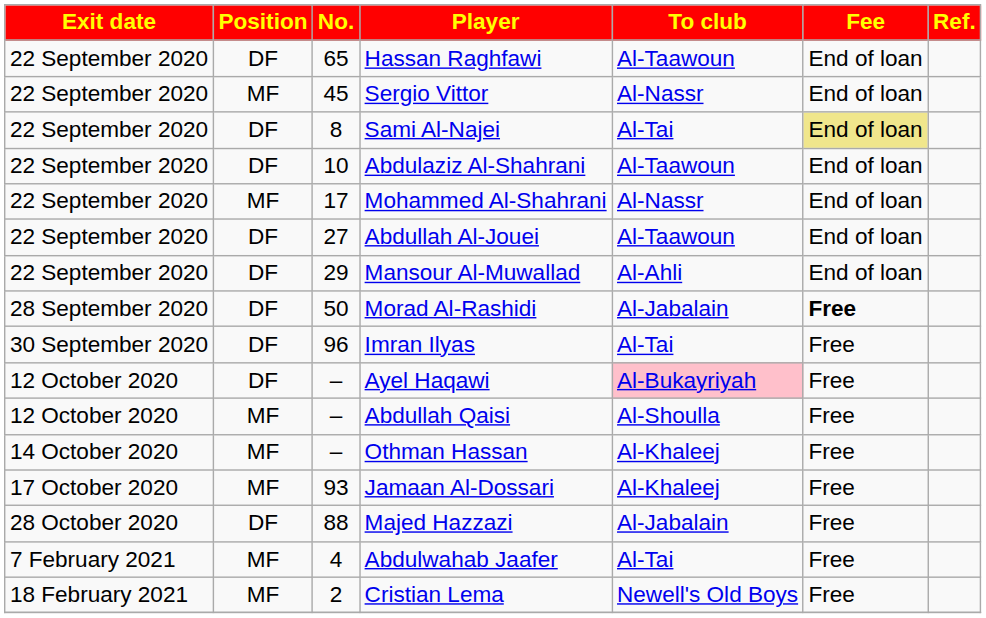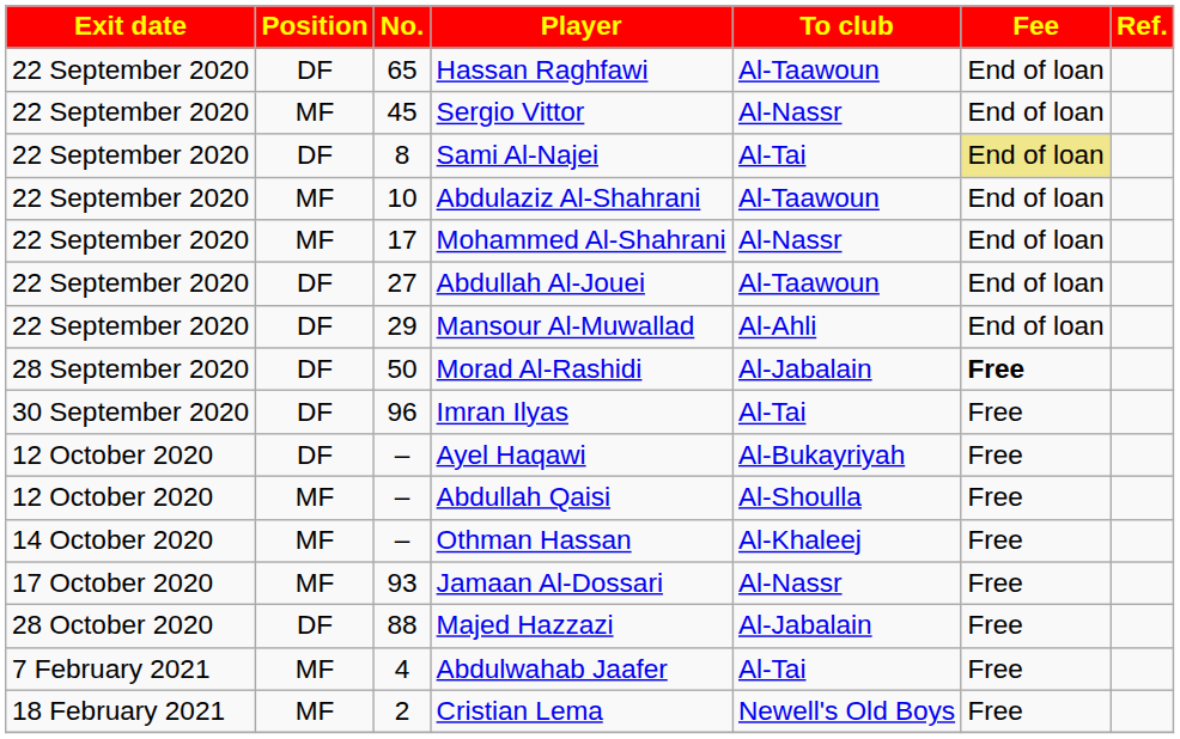 <table class="wikitable sortable">
 <tr>
 <th style="background:red; color:yellow;"><strong>Exit date</strong></th>
 <th style="background:red; color:yellow;"><strong>Position</strong></th>
 <th style="background:red; color:yellow;"><strong>No.</strong></th>
 <th style="background:red; color:yellow;"><strong>Player</strong></th>
 <th style="background:red; color:yellow;"><strong>To club</strong></th>
 <th style="background:red; color:yellow;"><strong>Fee</strong></th>
 <th style="background:red; color:yellow;"><strong>Ref.</strong></th>
 </tr>
 <tr>
 <td>22 September 2020</td>
 <td style="text-align:center;">DF</td>
 <td style="text-align:center;">65</td>
 <td style="text-align:left;"> <a href='#'>Hassan Raghfawi</a></td>
 <td style="text-align:left;"> <a href='#'>Al-Taawoun</a></td>
 <td>End of loan</td>
 <td></td>
 </tr>
 <tr>
 <td>22 September 2020</td>
 <td style="text-align:center;">MF</td>
 <td style="text-align:center;">45</td>
 <td style="text-align:left;"> <a href='#'>Sergio Vittor</a></td>
 <td style="text-align:left;"> <a href='#'>Al-Nassr</a></td>
 <td>End of loan</td>
 <td></td>
 </tr>
 <tr>
 <td>22 September 2020</td>
 <td style="text-align:center;">DF</td>
 <td style="text-align:center;">8</td>
 <td style="text-align:left;"> <a href='#'>Sami Al-Najei</a></td>
 <td style="text-align:left;"> <a href='#'>Al-Tai</a></td>
 <td style="background: khaki;">End of loan</td>
 <td></td>
 </tr>
 <tr>
 <td>22 September 2020</td>
-<td style="text-align:center;">DF</td>
+<td style="text-align:center;">MF</td>
 <td style="text-align:center;">10</td>
 <td style="text-align:left;"> <a href='#'>Abdulaziz Al-Shahrani</a></td>
 <td style="text-align:left;"> <a href='#'>Al-Taawoun</a></td>
 <td>End of loan</td>
 <td></td>
 </tr>
 <tr>
 <td>22 September 2020</td>
 <td style="text-align:center;">MF</td>
 <td style="text-align:center;">17</td>
 <td style="text-align:left;"> <a href='#'>Mohammed Al-Shahrani</a></td>
 <td style="text-align:left;"> <a href='#'>Al-Nassr</a></td>
 <td>End of loan</td>
 <td></td>
 </tr>
 <tr>
 <td>22 September 2020</td>
 <td style="text-align:center;">DF</td>
 <td style="text-align:center;">27</td>
 <td style="text-align:left;"> <a href='#'>Abdullah Al-Jouei</a></td>
 <td style="text-align:left;"> <a href='#'>Al-Taawoun</a></td>
 <td>End of loan</td>
 <td></td>
 </tr>
 <tr>
 <td>22 September 2020</td>
 <td style="text-align:center;">DF</td>
 <td style="text-align:center;">29</td>
 <td style="text-align:left;"> <a href='#'>Mansour Al-Muwallad</a></td>
 <td style="text-align:left;"> <a href='#'>Al-Ahli</a></td>
 <td>End of loan</td>
 <td></td>
 </tr>
 <tr>
 <td>28 September 2020</td>
 <td style="text-align:center;">DF</td>
 <td style="text-align:center;">50</td>
 <td style="text-align:left;"> <a href='#'>Morad Al-Rashidi</a></td>
 <td style="text-align:left;"> <a href='#'>Al-Jabalain</a></td>
 <td><strong>Free</strong></td>
 <td></td>
 </tr>
 <tr>
 <td>30 September 2020</td>
 <td style="text-align:center;">DF</td>
 <td style="text-align:center;">96</td>
 <td style="text-align:left;"> <a href='#'>Imran Ilyas</a></td>
 <td style="text-align:left;"> <a href='#'>Al-Tai</a></td>
 <td>Free</td>
 <td></td>
 </tr>
 <tr>
 <td>12 October 2020</td>
 <td style="text-align:center;">DF</td>
 <td style="text-align:center;">–</td>
 <td style="text-align:left;"> <a href='#'>Ayel Haqawi</a></td>
-<td style="background: pink; text-align:left;"> <a href='#'>Al-Bukayriyah</a></td>
+<td style="text-align:left;"> <a href='#'>Al-Bukayriyah</a></td>
 <td>Free</td>
 <td></td>
 </tr>
 <tr>
 <td>12 October 2020</td>
 <td style="text-align:center;">MF</td>
 <td style="text-align:center;">–</td>
 <td style="text-align:left;"> <a href='#'>Abdullah Qaisi</a></td>
 <td style="text-align:left;"> <a href='#'>Al-Shoulla</a></td>
 <td>Free</td>
 <td></td>
 </tr>
 <tr>
 <td>14 October 2020</td>
 <td style="text-align:center;">MF</td>
 <td style="text-align:center;">–</td>
 <td style="text-align:left;"> <a href='#'>Othman Hassan</a></td>
 <td style="text-align:left;"> <a href='#'>Al-Khaleej</a></td>
 <td>Free</td>
 <td></td>
 </tr>
 <tr>
 <td>17 October 2020</td>
 <td style="text-align:center;">MF</td>
 <td style="text-align:center;">93</td>
 <td style="text-align:left;"> <a href='#'>Jamaan Al-Dossari</a></td>
-<td style="text-align:left;"> <a href='#'>Al-Khaleej</a></td>
+<td style="text-align:left;"> <a href='#'>Al-Nassr</a></td>
 <td>Free</td>
 <td></td>
 </tr>
 <tr>
 <td>28 October 2020</td>
 <td style="text-align:center;">DF</td>
 <td style="text-align:center;">88</td>
 <td style="text-align:left;"> <a href='#'>Majed Hazzazi</a></td>
 <td style="text-align:left;"> <a href='#'>Al-Jabalain</a></td>
 <td>Free</td>
 <td></td>
 </tr>
 <tr>
 <td>7 February 2021</td>
 <td style="text-align:center;">MF</td>
 <td style="text-align:center;">4</td>
 <td style="text-align:left;"> <a href='#'>Abdulwahab Jaafer</a></td>
 <td style="text-align:left;"> <a href='#'>Al-Tai</a></td>
 <td>Free</td>
 <td></td>
 </tr>
 <tr>
 <td>18 February 2021</td>
 <td style="text-align:center;">MF</td>
 <td style="text-align:center;">2</td>
 <td style="text-align:left;"> <a href='#'>Cristian Lema</a></td>
 <td style="text-align:left;"> <a href='#'>Newell's Old Boys</a></td>
 <td>Free</td>
 <td></td>
 </tr>
 <tr>
 </tr>
 </table>
